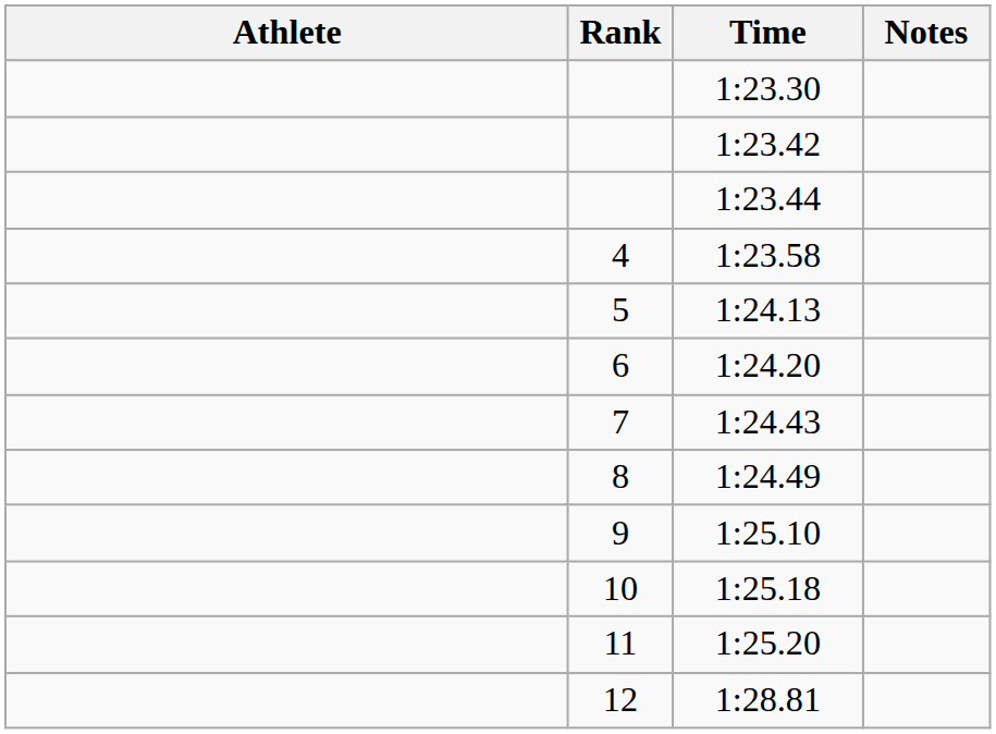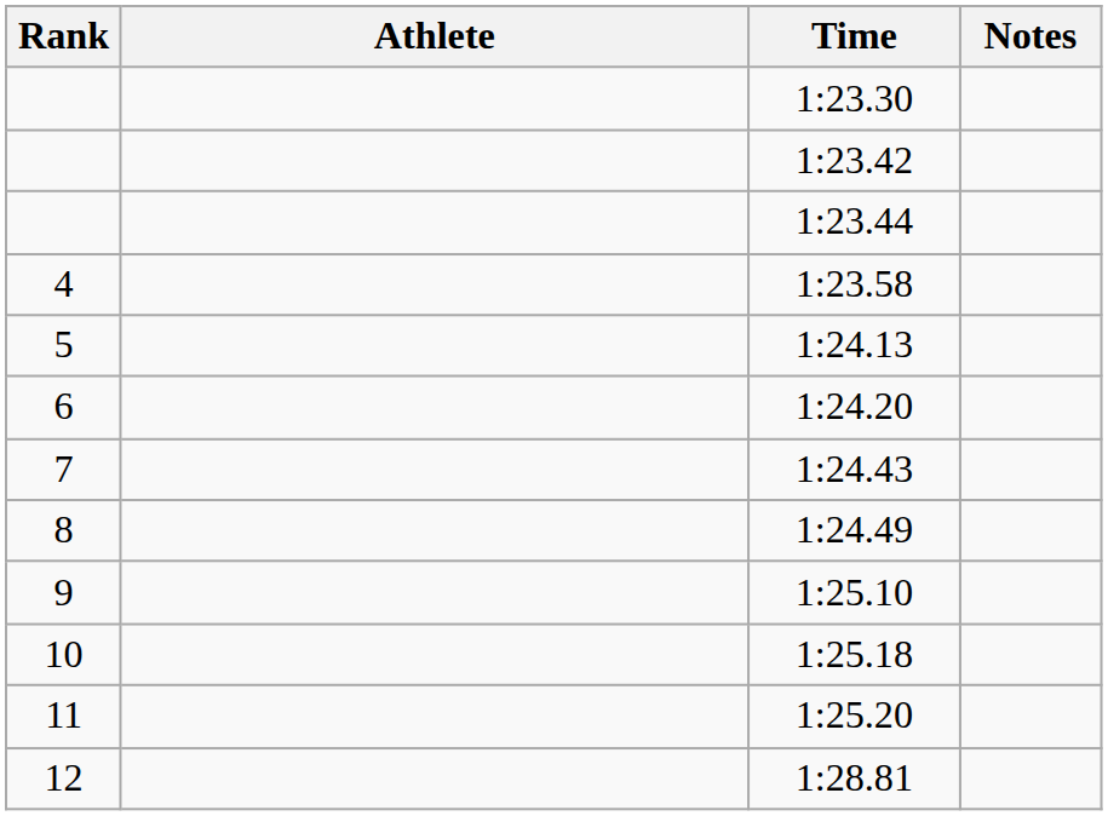 <table class=wikitable style="text-align:center">
 <tr>
+<th width=40>Rank</th>
 <th width=250>Athlete</th>
-<th width=40>Rank</th>
 <th width=80>Time</th>
 <th width=50>Notes</th>
 </tr>
 <tr>
+<td></td>
 <td align=left></td>
-<td></td>
 <td>1:23.30</td>
 <td></td>
 </tr>
 <tr>
+<td></td>
 <td align=left></td>
-<td></td>
 <td>1:23.42</td>
 <td></td>
 </tr>
 <tr>
+<td></td>
 <td align=left></td>
-<td></td>
 <td>1:23.44</td>
 <td></td>
 </tr>
 <tr>
+<td>4</td>
 <td align=left></td>
-<td>4</td>
 <td>1:23.58</td>
 <td></td>
 </tr>
 <tr>
+<td>5</td>
 <td align=left></td>
-<td>5</td>
 <td>1:24.13</td>
 <td></td>
 </tr>
 <tr>
+<td>6</td>
 <td align=left></td>
-<td>6</td>
 <td>1:24.20</td>
 <td></td>
 </tr>
 <tr>
+<td>7</td>
 <td align=left></td>
-<td>7</td>
 <td>1:24.43</td>
 <td></td>
 </tr>
 <tr>
+<td>8</td>
 <td align=left></td>
-<td>8</td>
 <td>1:24.49</td>
 <td></td>
 </tr>
 <tr>
+<td>9</td>
 <td align=left></td>
-<td>9</td>
 <td>1:25.10</td>
 <td></td>
 </tr>
 <tr>
+<td>10</td>
 <td align=left></td>
-<td>10</td>
 <td>1:25.18</td>
 <td></td>
 </tr>
 <tr>
+<td>11</td>
 <td align=left></td>
-<td>11</td>
 <td>1:25.20</td>
 <td></td>
 </tr>
 <tr>
+<td>12</td>
 <td align=left></td>
-<td>12</td>
 <td>1:28.81</td>
 <td></td>
 </tr>
 </table>
